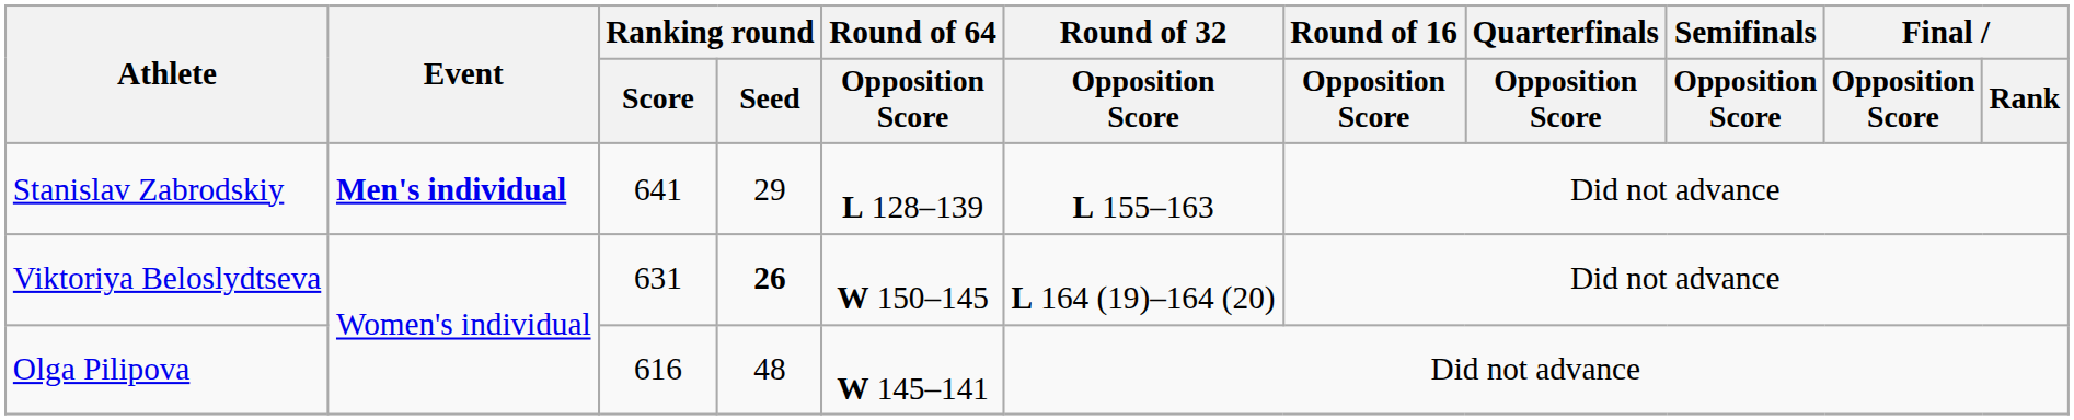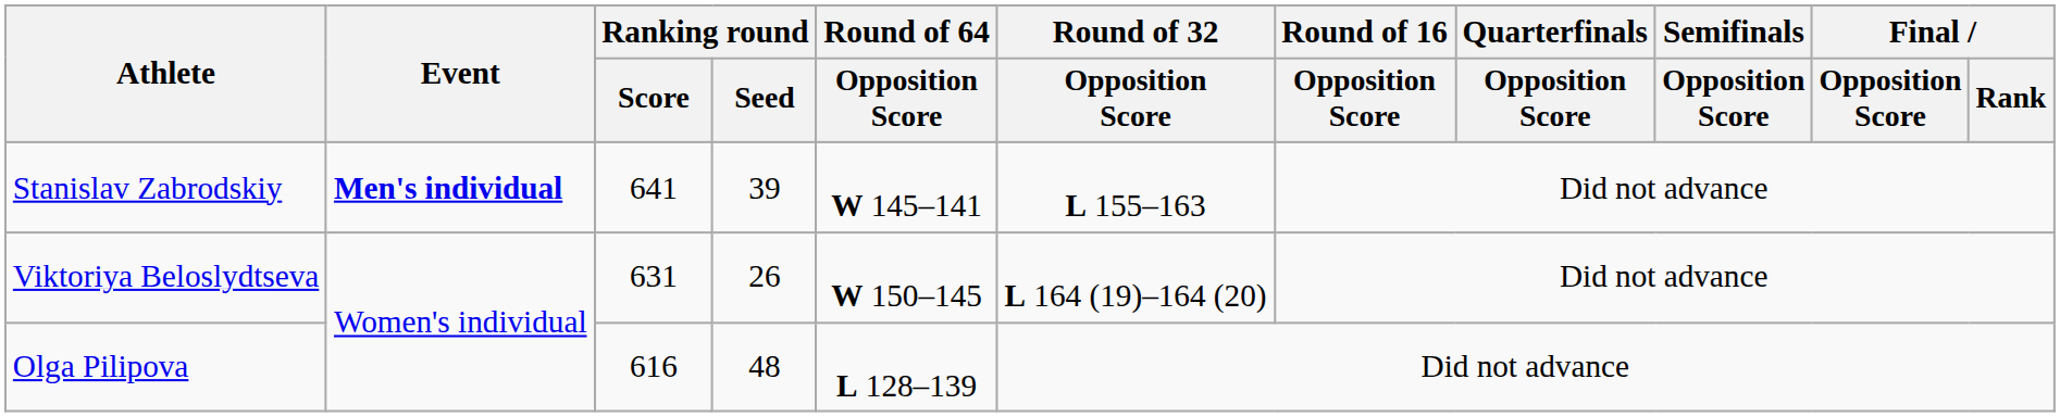 <table class="wikitable" style="font-size:90%">
 <tr>
 <th rowspan="2">Athlete</th>
 <th rowspan="2">Event</th>
 <th colspan="2">Ranking round</th>
 <th>Round of 64</th>
 <th>Round of 32</th>
 <th>Round of 16</th>
 <th>Quarterfinals</th>
 <th>Semifinals</th>
 <th colspan="2">Final / </th>
 </tr>
 <tr style="font-size:95%">
 <th>Score</th>
 <th>Seed</th>
 <th>Opposition<br>Score</th>
 <th>Opposition<br>Score</th>
 <th>Opposition<br>Score</th>
 <th>Opposition<br>Score</th>
 <th>Opposition<br>Score</th>
 <th>Opposition<br>Score</th>
 <th>Rank</th>
 </tr>
 <tr align=center>
 <td align=left><a href='#'>Stanislav Zabrodskiy</a></td>
 <td align=left><strong><a href='#'>Men's individual</a></strong></td>
 <td>641</td>
-<td>29</td>
-<td><br><strong>L</strong> 128–139</td>
+<td>39</td>
+<td><br><strong>W</strong> 145–141</td>
 <td><br><strong>L</strong> 155–163</td>
 <td colspan=5>Did not advance</td>
 </tr>
 <tr align=center>
 <td align=left><a href='#'>Viktoriya Beloslydtseva</a></td>
 <td align=left rowspan=2><a href='#'>Women's individual</a></td>
 <td>631</td>
-<td><strong>26</strong></td>
+<td>26</td>
 <td><br><strong>W</strong> 150–145</td>
 <td><br><strong>L</strong> 164 (19)–164 (20)</td>
 <td colspan=5>Did not advance</td>
 </tr>
 <tr align=center>
 <td align=left><a href='#'>Olga Pilipova</a></td>
 <td>616</td>
 <td>48</td>
-<td><br><strong>W</strong> 145–141</td>
+<td><br><strong>L</strong> 128–139</td>
 <td colspan=6>Did not advance</td>
 </tr>
 </table>
